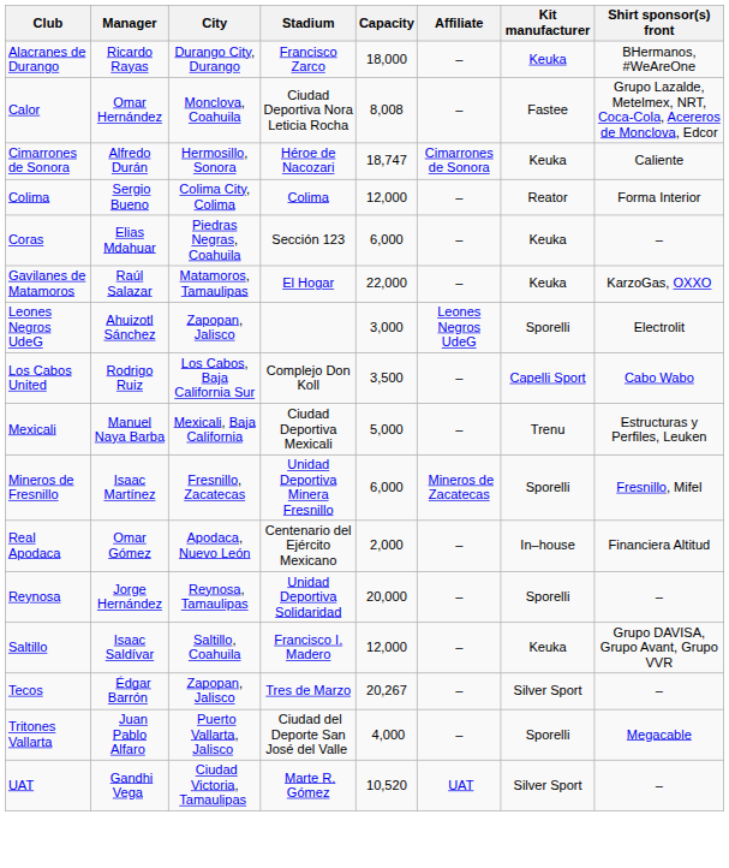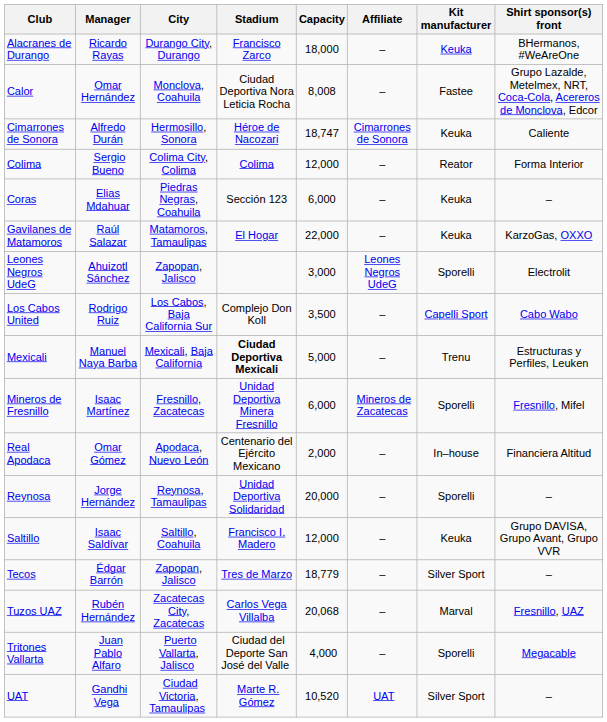 <table class="wikitable sortable" style="text-align: center;">
 <tr>
 <th>Club</th>
 <th>Manager</th>
 <th>City</th>
 <th>Stadium</th>
 <th>Capacity</th>
 <th>Affiliate</th>
 <th>Kit manufacturer</th>
 <th>Shirt sponsor(s) front</th>
 </tr>
 <tr>
 <td align="left"><a href='#'>Alacranes de Durango</a></td>
 <td> <a href='#'>Ricardo Rayas</a></td>
 <td><a href='#'>Durango City</a>, <a href='#'>Durango</a></td>
 <td><a href='#'>Francisco Zarco</a></td>
 <td>18,000</td>
 <td>–</td>
 <td><a href='#'>Keuka</a></td>
 <td>BHermanos, #WeAreOne</td>
 </tr>
 <tr>
 <td align="left"><a href='#'>Calor</a></td>
 <td> <a href='#'>Omar Hernández</a></td>
 <td><a href='#'>Monclova</a>, <a href='#'>Coahuila</a></td>
 <td>Ciudad Deportiva Nora Leticia Rocha</td>
 <td>8,008</td>
 <td>–</td>
 <td>Fastee</td>
 <td>Grupo Lazalde, Metelmex, NRT, <a href='#'>Coca-Cola</a>, <a href='#'>Acereros de Monclova</a>, Edcor</td>
 </tr>
 <tr>
 <td align="left"><a href='#'>Cimarrones de Sonora</a></td>
 <td> <a href='#'>Alfredo Durán</a></td>
 <td><a href='#'>Hermosillo</a>, <a href='#'>Sonora</a></td>
 <td><a href='#'>Héroe de Nacozari</a></td>
 <td>18,747</td>
 <td><a href='#'>Cimarrones de Sonora</a></td>
 <td>Keuka</td>
 <td>Caliente</td>
 </tr>
 <tr>
 <td align="left"><a href='#'>Colima</a></td>
 <td> <a href='#'>Sergio Bueno</a></td>
 <td><a href='#'>Colima City</a>, <a href='#'>Colima</a></td>
 <td><a href='#'>Colima</a></td>
 <td>12,000</td>
 <td>–</td>
 <td>Reator</td>
 <td>Forma Interior</td>
 </tr>
 <tr>
 <td align="left"><a href='#'>Coras</a></td>
 <td> <a href='#'>Elias Mdahuar</a></td>
 <td><a href='#'>Piedras Negras</a>, <a href='#'>Coahuila</a></td>
 <td>Sección 123</td>
 <td>6,000</td>
 <td>–</td>
 <td>Keuka</td>
 <td>–</td>
 </tr>
 <tr>
 <td align="left"><a href='#'>Gavilanes de Matamoros</a></td>
 <td> <a href='#'>Raúl Salazar</a></td>
 <td><a href='#'>Matamoros</a>, <a href='#'>Tamaulipas</a></td>
 <td><a href='#'>El Hogar</a></td>
 <td>22,000</td>
 <td>–</td>
 <td>Keuka</td>
 <td>KarzoGas, <a href='#'>OXXO</a></td>
 </tr>
 <tr>
 <td align="left"><a href='#'>Leones Negros UdeG</a></td>
 <td> <a href='#'>Ahuizotl Sánchez</a></td>
 <td><a href='#'>Zapopan</a>, <a href='#'>Jalisco</a></td>
 <td></td>
 <td>3,000</td>
 <td><a href='#'>Leones Negros UdeG</a></td>
 <td>Sporelli</td>
 <td>Electrolit</td>
 </tr>
 <tr>
 <td align="left"><a href='#'>Los Cabos United</a></td>
 <td> <a href='#'>Rodrigo Ruiz</a></td>
 <td><a href='#'>Los Cabos</a>, <a href='#'>Baja California Sur</a></td>
 <td>Complejo Don Koll</td>
 <td>3,500</td>
 <td>–</td>
 <td><a href='#'>Capelli Sport</a></td>
 <td><a href='#'>Cabo Wabo</a></td>
 </tr>
 <tr>
 <td align="left"><a href='#'>Mexicali</a></td>
 <td> <a href='#'>Manuel Naya Barba</a></td>
 <td><a href='#'>Mexicali</a>, <a href='#'>Baja California</a></td>
-<td>Ciudad Deportiva Mexicali</td>
+<td><strong>Ciudad Deportiva Mexicali</strong></td>
 <td>5,000</td>
 <td>–</td>
 <td>Trenu</td>
 <td>Estructuras y Perfiles, Leuken</td>
 </tr>
 <tr>
 <td align="left"><a href='#'>Mineros de Fresnillo</a></td>
 <td> <a href='#'>Isaac Martínez</a></td>
 <td><a href='#'>Fresnillo</a>, <a href='#'>Zacatecas</a></td>
 <td><a href='#'>Unidad Deportiva Minera Fresnillo</a></td>
 <td>6,000</td>
 <td> <a href='#'>Mineros de Zacatecas</a></td>
 <td>Sporelli</td>
 <td><a href='#'>Fresnillo</a>, Mifel</td>
 </tr>
 <tr>
 <td align="left"><a href='#'>Real Apodaca</a></td>
 <td> <a href='#'>Omar Gómez</a></td>
 <td><a href='#'>Apodaca</a>, <a href='#'>Nuevo León</a></td>
 <td>Centenario del Ejército Mexicano</td>
 <td>2,000</td>
 <td>–</td>
 <td>In–house</td>
 <td>Financiera Altitud</td>
 </tr>
 <tr>
 <td align="left"><a href='#'>Reynosa</a> </td>
 <td> <a href='#'>Jorge Hernández</a></td>
 <td> <a href='#'>Reynosa</a>, <a href='#'>Tamaulipas</a></td>
 <td><a href='#'>Unidad Deportiva Solidaridad</a></td>
 <td> 20,000 </td>
 <td>–</td>
 <td>Sporelli</td>
 <td>–</td>
 </tr>
 <tr>
 <td align="left"><a href='#'>Saltillo</a></td>
 <td> <a href='#'>Isaac Saldívar</a></td>
 <td><a href='#'>Saltillo</a>, <a href='#'>Coahuila</a></td>
 <td><a href='#'>Francisco I. Madero</a></td>
 <td>12,000</td>
 <td>–</td>
 <td>Keuka</td>
 <td>Grupo DAVISA, Grupo Avant, Grupo VVR</td>
 </tr>
 <tr>
 <td align="left"><a href='#'>Tecos</a></td>
 <td>  <a href='#'>Édgar Barrón</a> </td>
 <td><a href='#'>Zapopan</a>, <a href='#'>Jalisco</a></td>
 <td><a href='#'>Tres de Marzo</a></td>
-<td>20,267</td>
+<td>18,779</td>
 <td>–</td>
 <td>Silver Sport</td>
 <td>–</td>
+</tr>
+<tr>
+<td align="left"><a href='#'>Tuzos UAZ</a></td>
+<td> <a href='#'>Rubén Hernández</a></td>
+<td><a href='#'>Zacatecas City</a>, <a href='#'>Zacatecas</a></td>
+<td><a href='#'>Carlos Vega Villalba</a></td>
+<td>20,068</td>
+<td>–</td>
+<td>Marval</td>
+<td><a href='#'>Fresnillo</a>, <a href='#'>UAZ</a></td>
 </tr>
 <tr>
 <td align="left"><a href='#'>Tritones Vallarta</a> </td>
 <td>  <a href='#'>Juan Pablo Alfaro</a> </td>
 <td> <a href='#'>Puerto Vallarta</a>, <a href='#'>Jalisco</a> </td>
 <td> Ciudad del Deporte San José del Valle </td>
 <td> 4,000</td>
 <td>–</td>
 <td>Sporelli</td>
 <td><a href='#'>Megacable</a></td>
 </tr>
 <tr>
 <td align="left"><a href='#'>UAT</a></td>
 <td> <a href='#'>Gandhi Vega</a> </td>
 <td> <a href='#'>Ciudad Victoria</a>, <a href='#'>Tamaulipas</a> </td>
 <td> <a href='#'>Marte R. Gómez</a></td>
 <td>10,520</td>
 <td> <a href='#'>UAT</a></td>
 <td>Silver Sport</td>
 <td>–</td>
 </tr>
 </table>
